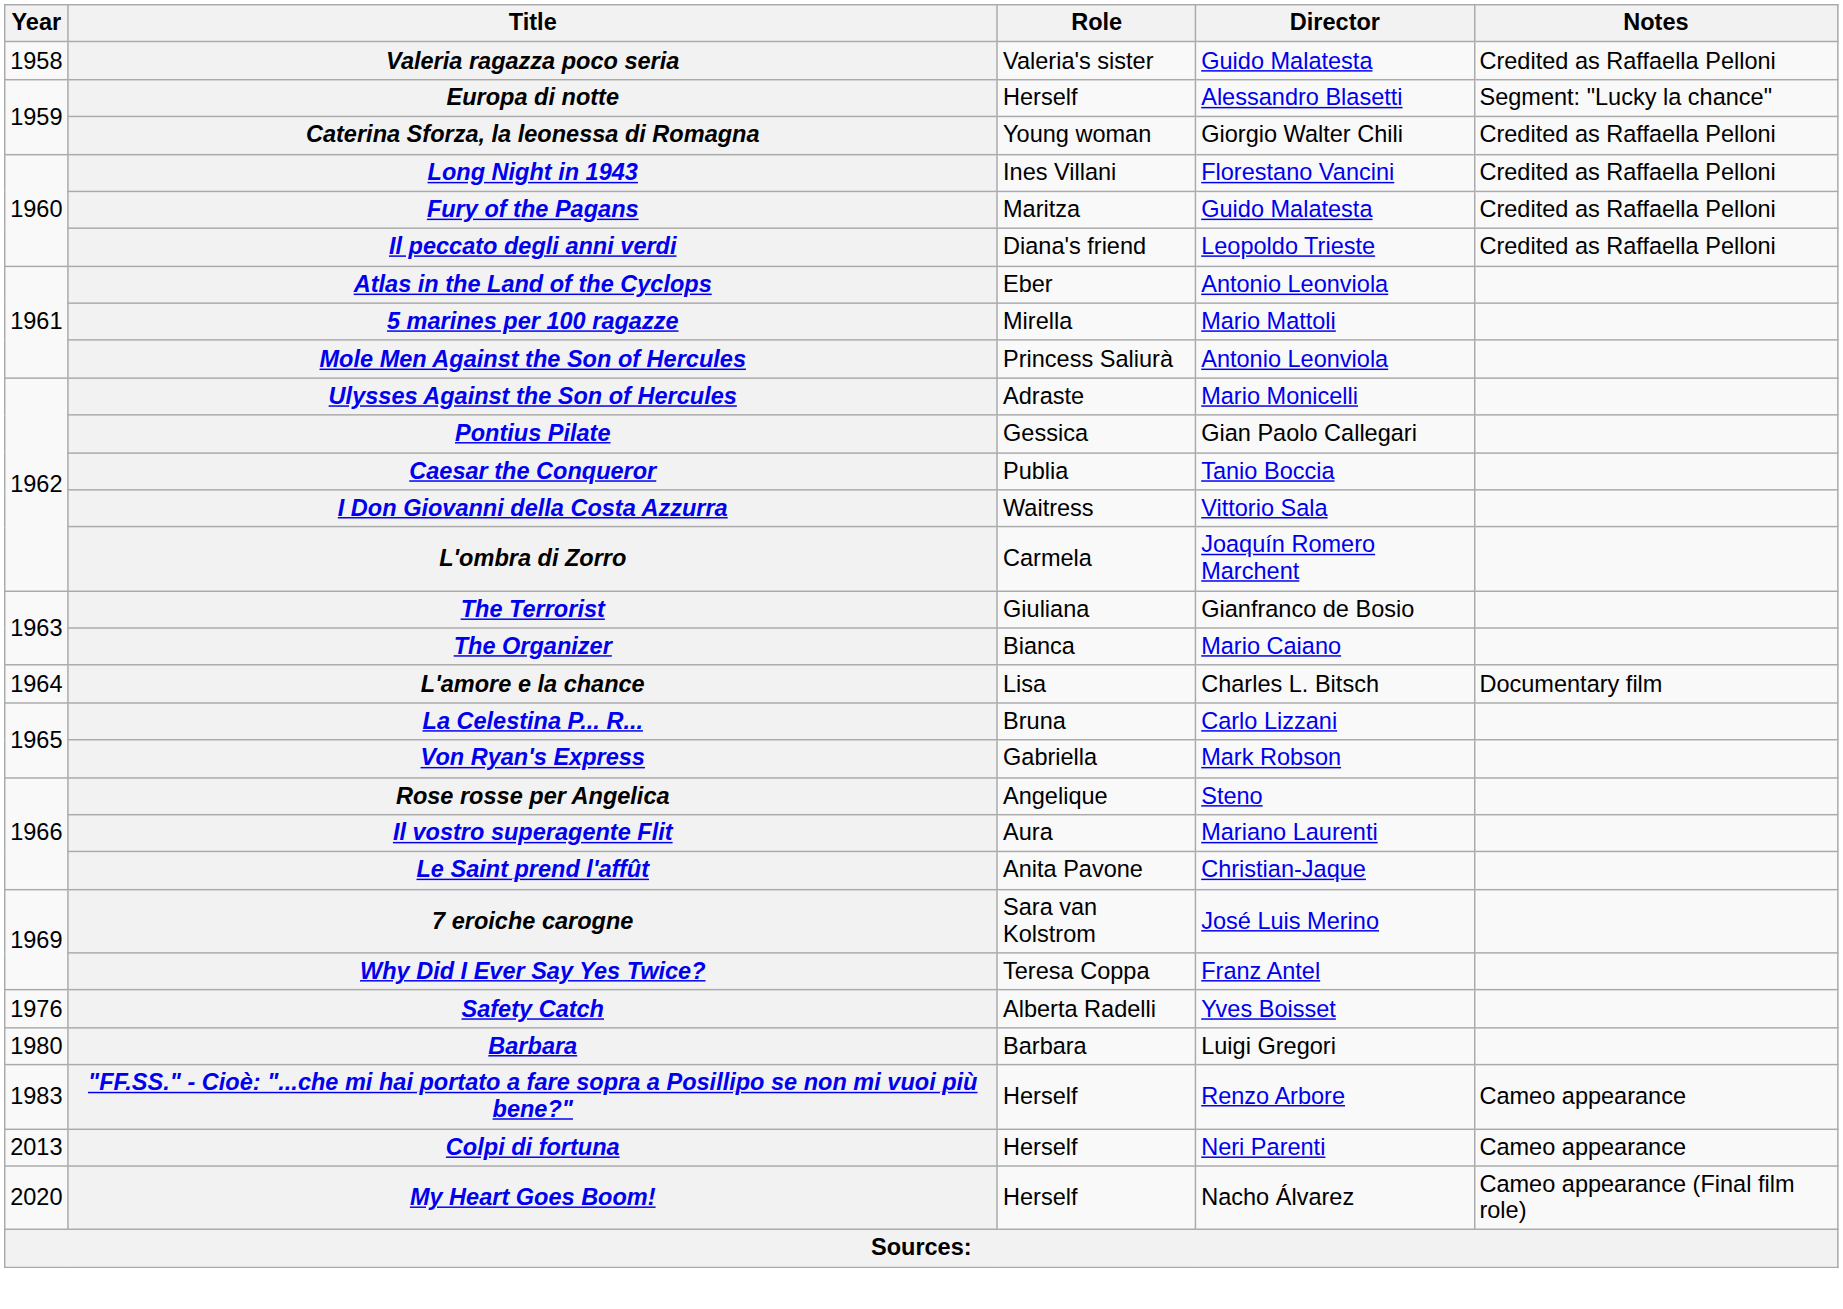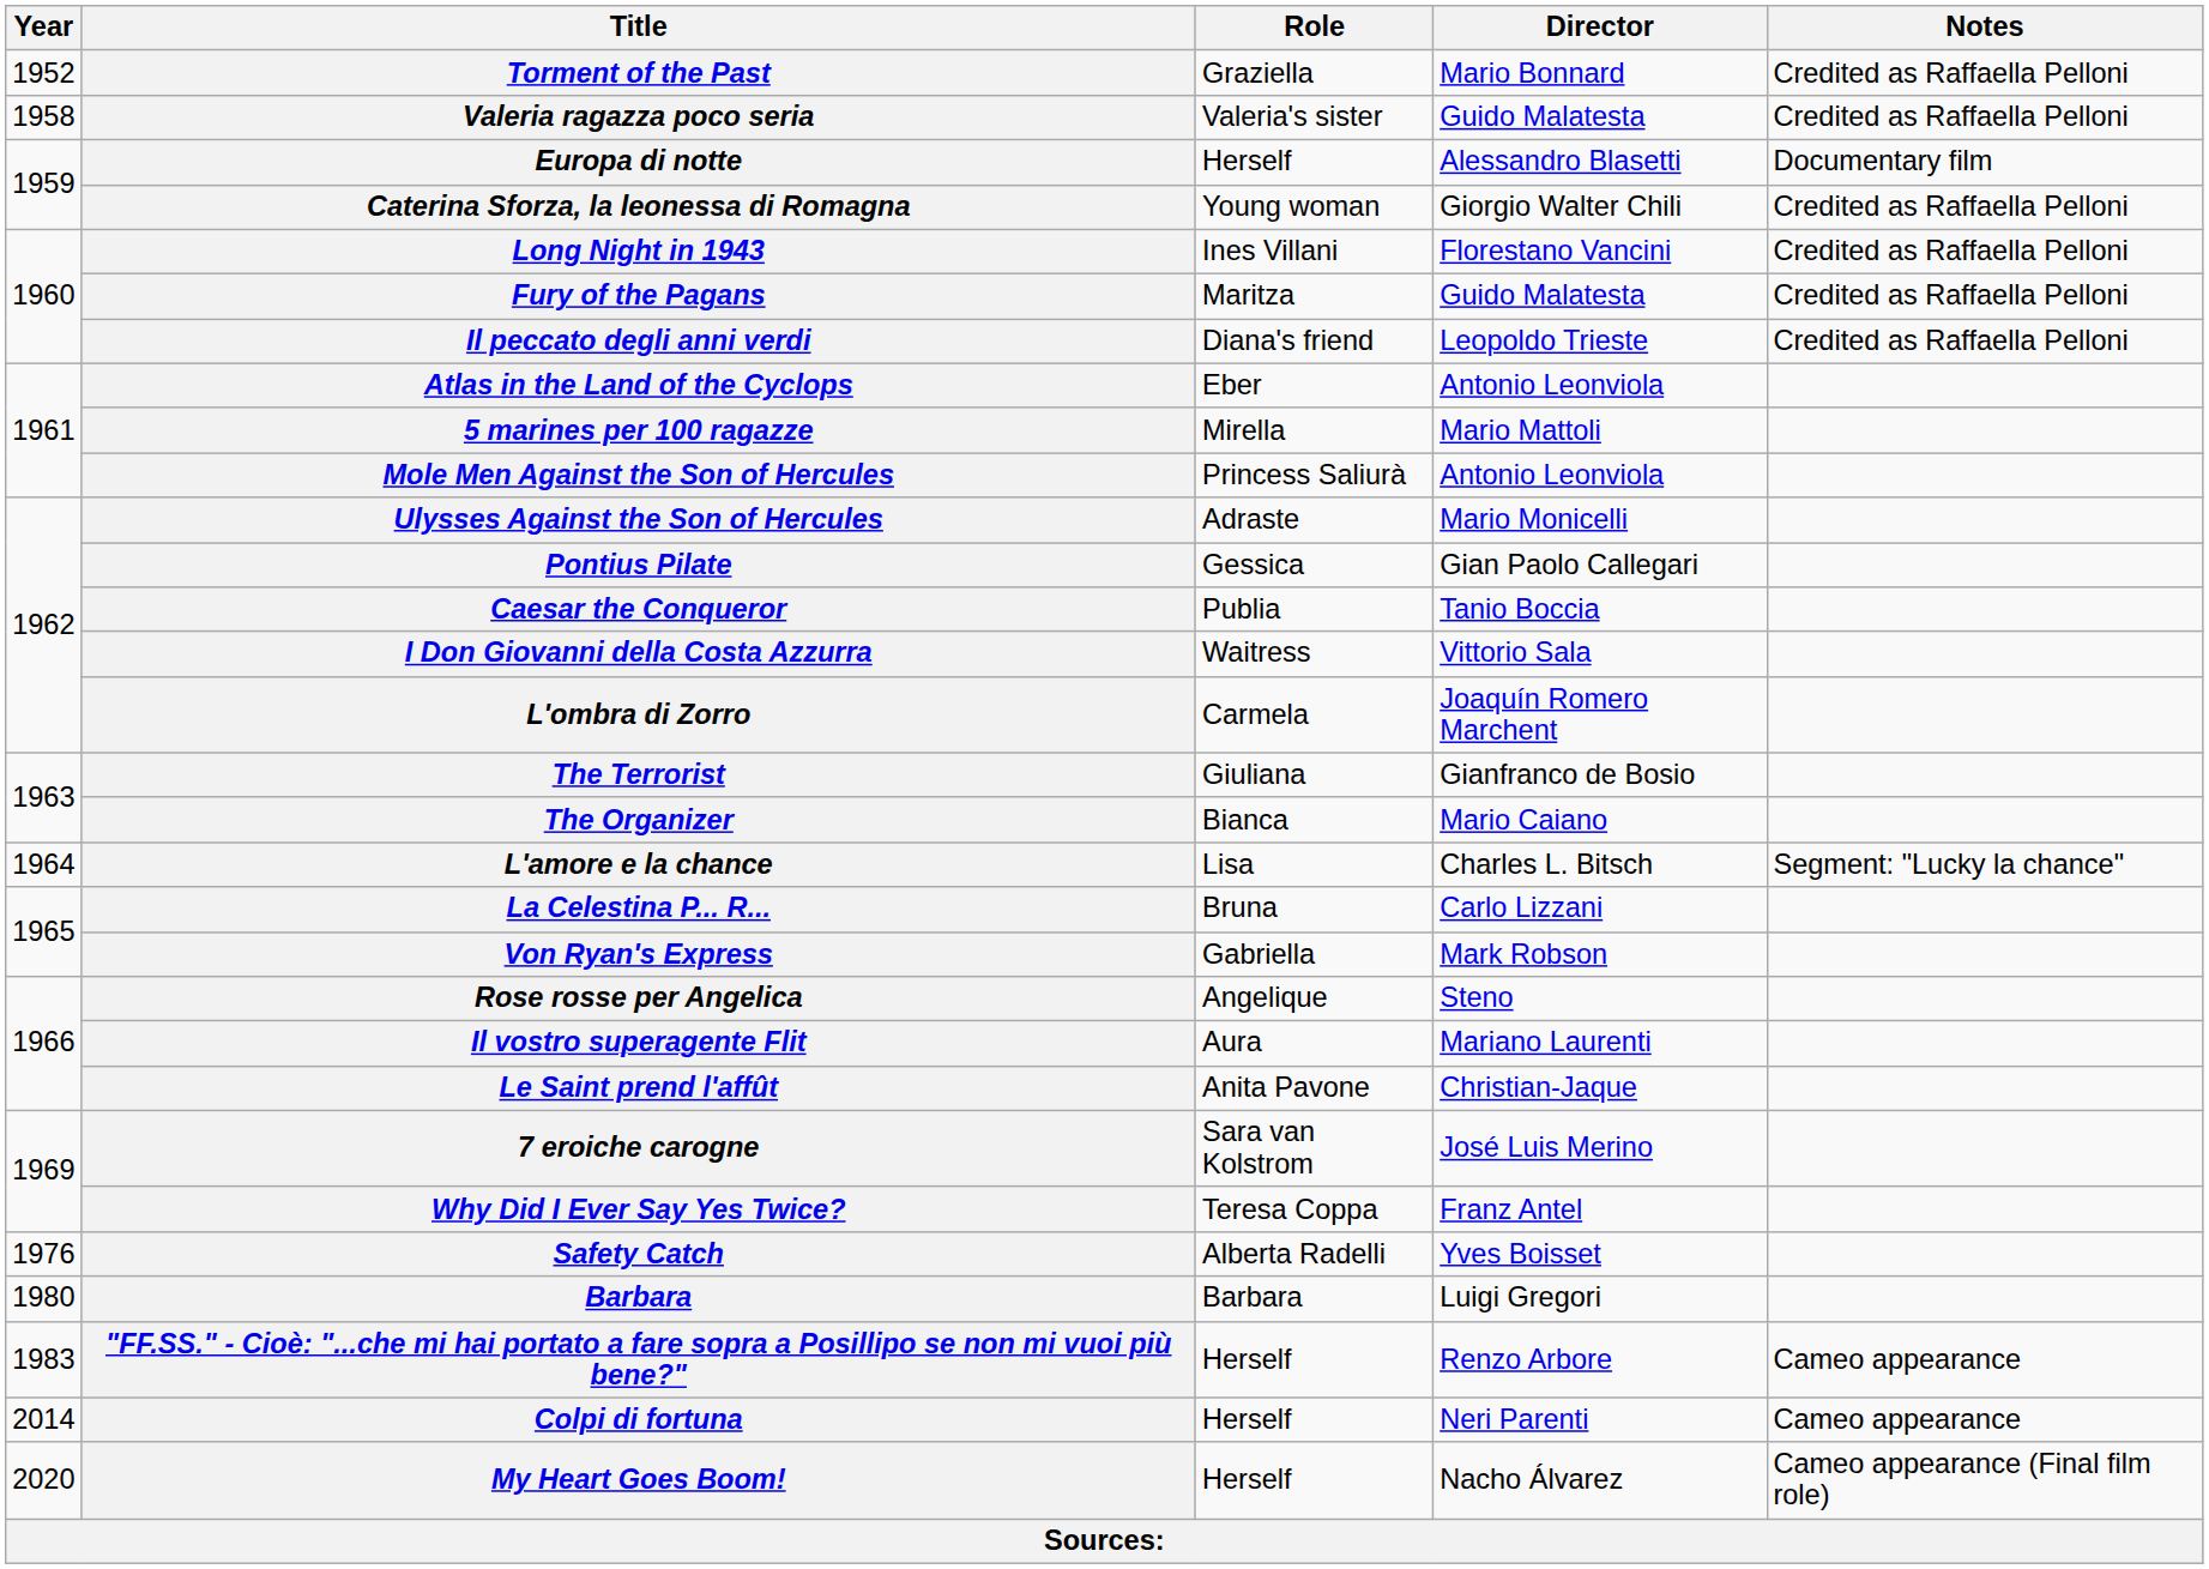 <table class="wikitable plainrowheaders" style="text-align:left">
 <tr>
 <th>Year</th>
 <th>Title</th>
 <th>Role</th>
 <th>Director</th>
 <th>Notes</th>
+</tr>
+<tr>
+<td>1952</td>
+<th scope="row"><em><a href='#'>Torment of the Past</a></em></th>
+<td>Graziella</td>
+<td><a href='#'>Mario Bonnard</a></td>
+<td>Credited as Raffaella Pelloni</td>
 </tr>
 <tr>
 <td>1958</td>
 <th scope="row"><em>Valeria ragazza poco seria</em></th>
 <td>Valeria's sister</td>
 <td><a href='#'>Guido Malatesta</a></td>
 <td>Credited as Raffaella Pelloni</td>
 </tr>
 <tr>
 <td rowspan="2">1959</td>
 <th scope="row"><em>Europa di notte</em></th>
 <td>Herself</td>
 <td><a href='#'>Alessandro Blasetti</a></td>
-<td>Segment: "Lucky la chance"</td>
+<td>Documentary film</td>
 </tr>
 <tr>
 <th scope="row"><em>Caterina Sforza, la leonessa di Romagna</em></th>
 <td>Young woman</td>
 <td>Giorgio Walter Chili</td>
 <td>Credited as Raffaella Pelloni</td>
 </tr>
 <tr>
 <td rowspan="3">1960</td>
 <th scope="row"><em><a href='#'>Long Night in 1943</a></em></th>
 <td>Ines Villani</td>
 <td><a href='#'>Florestano Vancini</a></td>
 <td>Credited as Raffaella Pelloni</td>
 </tr>
 <tr>
 <th scope="row"><em><a href='#'>Fury of the Pagans</a></em></th>
 <td>Maritza</td>
 <td><a href='#'>Guido Malatesta</a></td>
 <td>Credited as Raffaella Pelloni</td>
 </tr>
 <tr>
 <th scope="row"><em><a href='#'>Il peccato degli anni verdi</a></em></th>
 <td>Diana's friend</td>
 <td><a href='#'>Leopoldo Trieste</a></td>
 <td>Credited as Raffaella Pelloni</td>
 </tr>
 <tr>
 <td rowspan="3">1961</td>
 <th scope="row"><em><a href='#'>Atlas in the Land of the Cyclops</a></em></th>
 <td>Eber</td>
 <td><a href='#'>Antonio Leonviola</a></td>
 <td></td>
 </tr>
 <tr>
 <th scope="row"><em><a href='#'>5 marines per 100 ragazze</a></em></th>
 <td>Mirella</td>
 <td><a href='#'>Mario Mattoli</a></td>
 <td></td>
 </tr>
 <tr>
 <th scope="row"><em><a href='#'>Mole Men Against the Son of Hercules</a></em></th>
 <td>Princess Saliurà</td>
 <td><a href='#'>Antonio Leonviola</a></td>
 <td></td>
 </tr>
 <tr>
 <td rowspan="5">1962</td>
 <th scope="row"><em><a href='#'>Ulysses Against the Son of Hercules</a></em></th>
 <td>Adraste</td>
 <td><a href='#'>Mario Monicelli</a></td>
 <td></td>
 </tr>
 <tr>
 <th scope="row"><em><a href='#'>Pontius Pilate</a></em></th>
 <td>Gessica</td>
 <td>Gian Paolo Callegari</td>
 <td></td>
 </tr>
 <tr>
 <th scope="row"><em><a href='#'>Caesar the Conqueror</a></em></th>
 <td>Publia</td>
 <td><a href='#'>Tanio Boccia</a></td>
 <td></td>
 </tr>
 <tr>
 <th scope="row"><em><a href='#'>I Don Giovanni della Costa Azzurra</a></em></th>
 <td>Waitress</td>
 <td><a href='#'>Vittorio Sala</a></td>
 <td></td>
 </tr>
 <tr>
 <th scope="row"><em>L'ombra di Zorro</em></th>
 <td>Carmela</td>
 <td><a href='#'>Joaquín Romero Marchent</a></td>
 <td></td>
 </tr>
 <tr>
 <td rowspan="2">1963</td>
 <th scope="row"><em><a href='#'>The Terrorist</a></em></th>
 <td>Giuliana</td>
 <td>Gianfranco de Bosio</td>
 <td></td>
 </tr>
 <tr>
 <th scope="row"><em><a href='#'>The Organizer</a></em></th>
 <td>Bianca</td>
 <td><a href='#'>Mario Caiano</a></td>
 <td></td>
 </tr>
 <tr>
 <td>1964</td>
 <th scope="row"><em>L'amore e la chance</em></th>
 <td>Lisa</td>
 <td>Charles L. Bitsch</td>
-<td>Documentary film</td>
+<td>Segment: "Lucky la chance"</td>
 </tr>
 <tr>
 <td rowspan="2">1965</td>
 <th scope="row"><em><a href='#'>La Celestina P... R...</a></em></th>
 <td>Bruna</td>
 <td><a href='#'>Carlo Lizzani</a></td>
 <td></td>
 </tr>
 <tr>
 <th scope="row"><em><a href='#'>Von Ryan's Express</a></em></th>
 <td>Gabriella</td>
 <td><a href='#'>Mark Robson</a></td>
 <td></td>
 </tr>
 <tr>
 <td rowspan="3">1966</td>
 <th scope="row"><em>Rose rosse per Angelica</em></th>
 <td>Angelique</td>
 <td><a href='#'>Steno</a></td>
 <td></td>
 </tr>
 <tr>
 <th scope="row"><em><a href='#'>Il vostro superagente Flit</a></em></th>
 <td>Aura</td>
 <td><a href='#'>Mariano Laurenti</a></td>
 <td></td>
 </tr>
 <tr>
 <th scope="row"><em><a href='#'>Le Saint prend l'affût</a></em></th>
 <td>Anita Pavone</td>
 <td><a href='#'>Christian-Jaque</a></td>
 <td></td>
 </tr>
 <tr>
 <td rowspan="2">1969</td>
 <th scope="row"><em>7 eroiche carogne</em></th>
 <td>Sara van Kolstrom</td>
 <td><a href='#'>José Luis Merino</a></td>
 <td></td>
 </tr>
 <tr>
 <th scope="row"><em><a href='#'>Why Did I Ever Say Yes Twice?</a></em></th>
 <td>Teresa Coppa</td>
 <td><a href='#'>Franz Antel</a></td>
 <td></td>
 </tr>
 <tr>
 <td>1976</td>
 <th scope="row"><em><a href='#'>Safety Catch</a></em></th>
 <td>Alberta Radelli</td>
 <td><a href='#'>Yves Boisset</a></td>
 <td></td>
 </tr>
 <tr>
 <td>1980</td>
 <th scope="row"><em><a href='#'>Barbara</a></em></th>
 <td>Barbara</td>
 <td>Luigi Gregori</td>
 <td></td>
 </tr>
 <tr>
 <td>1983</td>
 <th scope="row"><em><a href='#'>"FF.SS." - Cioè: "...che mi hai portato a fare sopra a Posillipo se non mi vuoi più bene?"</a></em></th>
 <td>Herself</td>
 <td><a href='#'>Renzo Arbore</a></td>
 <td>Cameo appearance</td>
 </tr>
 <tr>
-<td>2013</td>
+<td>2014</td>
 <th scope="row"><em><a href='#'>Colpi di fortuna</a></em></th>
 <td>Herself</td>
 <td><a href='#'>Neri Parenti</a></td>
 <td>Cameo appearance</td>
 </tr>
 <tr>
 <td>2020</td>
 <th scope="row"><em><a href='#'>My Heart Goes Boom!</a></em></th>
 <td>Herself</td>
 <td>Nacho Álvarez</td>
 <td>Cameo appearance (Final film role)</td>
 </tr>
 <tr>
 <th colspan=5>Sources:</th>
 </tr>
 </table>
